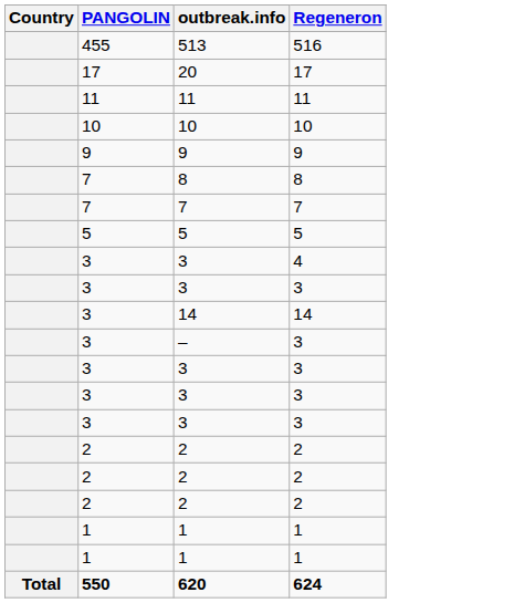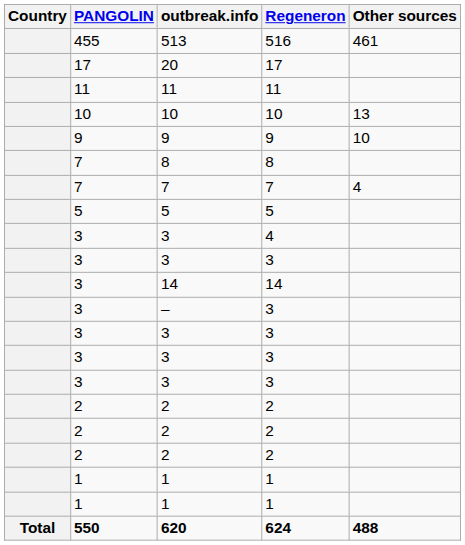 <table class="wikitable sortable plainrowheaders">
 <tr>
 <th>Country</th>
 <th><a href='#'>PANGOLIN</a></th>
 <th>outbreak.info</th>
 <th><a href='#'>Regeneron</a></th>
+<th>Other sources</th>
 </tr>
 <tr>
 <th scope="row"></th>
 <td>455</td>
 <td>513</td>
 <td>516</td>
+<td>461</td>
 </tr>
 <tr>
 <th scope="row"></th>
 <td>17</td>
 <td>20</td>
 <td>17</td>
+<td></td>
 </tr>
 <tr>
 <th scope="row"></th>
 <td>11</td>
 <td>11</td>
 <td>11</td>
+<td></td>
 </tr>
 <tr>
 <th scope="row"></th>
 <td>10</td>
 <td>10</td>
 <td>10</td>
+<td>13</td>
 </tr>
 <tr>
 <th scope="row"></th>
 <td>9</td>
 <td>9</td>
 <td>9</td>
+<td>10</td>
 </tr>
 <tr>
 <th scope="row"></th>
 <td>7</td>
 <td>8</td>
 <td>8</td>
+<td></td>
 </tr>
 <tr>
 <th scope="row"></th>
 <td>7</td>
 <td>7</td>
 <td>7</td>
+<td>4</td>
 </tr>
 <tr>
 <th scope="row"></th>
 <td>5</td>
 <td>5</td>
 <td>5</td>
+<td></td>
 </tr>
 <tr>
 <th scope="row"></th>
 <td>3</td>
 <td>3</td>
 <td>4</td>
+<td></td>
 </tr>
 <tr>
 <th scope="row"></th>
 <td>3</td>
 <td>3</td>
 <td>3</td>
+<td></td>
 </tr>
 <tr>
 <th scope="row"></th>
 <td>3</td>
 <td>14</td>
 <td>14</td>
+<td></td>
 </tr>
 <tr>
 <th scope="row"></th>
 <td>3</td>
 <td>–</td>
 <td>3</td>
+<td></td>
 </tr>
 <tr>
 <th scope="row"></th>
 <td>3</td>
 <td>3</td>
 <td>3</td>
+<td></td>
 </tr>
 <tr>
 <th scope="row"></th>
 <td>3</td>
 <td>3</td>
 <td>3</td>
+<td></td>
 </tr>
 <tr>
 <th scope="row"></th>
 <td>3</td>
 <td>3</td>
 <td>3</td>
+<td></td>
 </tr>
 <tr>
 <th scope="row"></th>
 <td>2</td>
 <td>2</td>
 <td>2</td>
+<td></td>
 </tr>
 <tr>
 <th scope="row"></th>
 <td>2</td>
 <td>2</td>
 <td>2</td>
+<td></td>
 </tr>
 <tr>
 <th scope="row"></th>
 <td>2</td>
 <td>2</td>
 <td>2</td>
+<td></td>
 </tr>
 <tr>
 <th scope="row"></th>
 <td>1</td>
 <td>1</td>
 <td>1</td>
+<td></td>
 </tr>
 <tr>
 <th scope="row"></th>
 <td>1</td>
 <td>1</td>
 <td>1</td>
+<td></td>
 </tr>
 <tr class="sortbottom">
 <th scope="row"><strong>Total</strong></th>
 <td><strong>550</strong></td>
 <td><strong>620</strong></td>
 <td><strong>624</strong></td>
+<td><strong>488</strong></td>
 </tr>
 </table>
